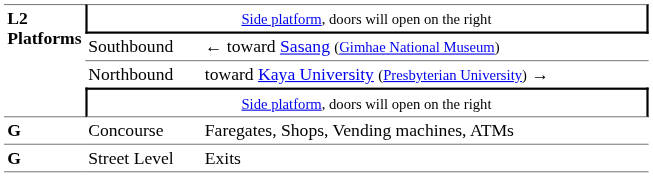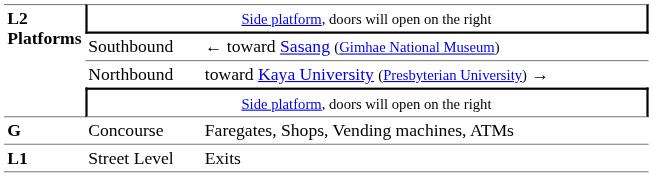 <table table border=0 cellspacing=0 cellpadding=3>
 <tr>
 <td style="border-top:solid 1px gray;border-bottom:solid 1px gray;" rowspan=4 valign=top><strong>L2<br>Platforms</strong></td>
 <td style="border-top:solid 1px gray;border-right:solid 2px black;border-left:solid 2px black;border-bottom:solid 2px black;text-align:center;" colspan=2><small><a href='#'>Side platform</a>, doors will open on the right</small></td>
 </tr>
 <tr>
 <td style="border-bottom:solid 1px gray;">Southbound</td>
 <td style="border-bottom:solid 1px gray;">←  toward <a href='#'>Sasang</a> <small>(<a href='#'>Gimhae National Museum</a>)</small></td>
 </tr>
 <tr>
 <td>Northbound</td>
 <td>  toward <a href='#'>Kaya University</a> <small>(<a href='#'>Presbyterian University</a>)</small> →</td>
 </tr>
 <tr>
 <td style="border-top:solid 2px black;border-right:solid 2px black;border-left:solid 2px black;border-bottom:solid 1px gray;text-align:center;" colspan=2><small><a href='#'>Side platform</a>, doors will open on the right</small></td>
 </tr>
 <tr>
 <td style="border-bottom:solid 1px gray;" width=50 valign=top><strong>G</strong></td>
 <td style="border-bottom:solid 1px gray;" width=100 valign=top>Concourse</td>
 <td style="border-bottom:solid 1px gray;" width=400 valign=top>Faregates, Shops, Vending machines, ATMs</td>
 </tr>
 <tr>
-<td style="border-bottom:solid 1px gray;" width=50 valign=top><strong>G</strong></td>
+<td style="border-bottom:solid 1px gray;" width=50 valign=top><strong>L1</strong></td>
 <td style="border-bottom:solid 1px gray;" width=100 valign=top>Street Level</td>
 <td style="border-bottom:solid 1px gray;" width=400 valign=top>Exits</td>
 </tr>
 </table>
